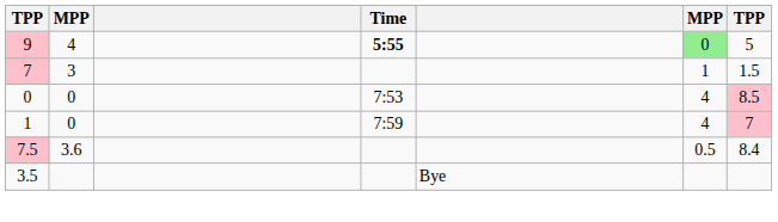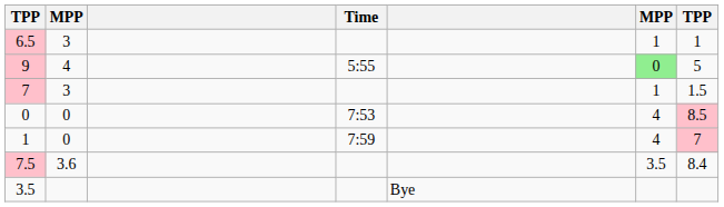 <table class="wikitable" style="text-align: center;" |>
 <tr>
 <th width="35">TPP</th>
 <th width="35">MPP</th>
 <th width="250"></th>
 <th width="45">Time</th>
 <th width="250"></th>
 <th width="35">MPP</th>
 <th width="35">TPP</th>
 </tr>
 <tr>
+<td bgcolor=pink>6.5</td>
+<td>3</td>
+<td style="text-align:left;"></td>
+<td></td>
+<td style="text-align:left;"><strong></strong></td>
+<td>1</td>
+<td>1</td>
+</tr>
+<tr>
 <td bgcolor=pink>9</td>
 <td>4</td>
 <td style="text-align:left;"></td>
-<td><strong>5:55</strong></td>
+<td>5:55</td>
 <td style="text-align:left;"><strong></strong></td>
 <td style="background: lightgreen;">0</td>
 <td>5</td>
 </tr>
 <tr>
 <td bgcolor=pink>7</td>
 <td>3</td>
 <td style="text-align:left;"></td>
 <td></td>
 <td style="text-align:left;"><strong></strong></td>
 <td>1</td>
 <td>1.5</td>
 </tr>
 <tr>
 <td>0</td>
 <td>0</td>
 <td style="text-align:left;"><strong></strong></td>
 <td>7:53</td>
 <td style="text-align:left;"></td>
 <td>4</td>
 <td bgcolor=pink>8.5</td>
 </tr>
 <tr>
 <td>1</td>
 <td>0</td>
 <td style="text-align:left;"><strong></strong></td>
 <td>7:59</td>
 <td style="text-align:left;"></td>
 <td>4</td>
 <td bgcolor=pink>7</td>
 </tr>
 <tr>
 <td bgcolor=pink>7.5</td>
 <td>3.6</td>
 <td style="text-align:left;"></td>
 <td></td>
 <td style="text-align:left;"><strong></strong></td>
-<td>0.5</td>
+<td>3.5</td>
 <td>8.4</td>
 </tr>
 <tr>
 <td>3.5</td>
 <td></td>
 <td style="text-align:left;"><strong></strong></td>
 <td></td>
 <td style="text-align:left;">Bye</td>
 <td></td>
 <td></td>
 </tr>
 </table>
